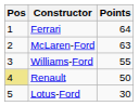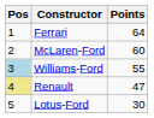 <table class="wikitable" style="font-size: 95%;">
 <tr>
 <th>Pos</th>
 <th>Constructor</th>
 <th>Points</th>
 </tr>
 <tr>
 <td>1</td>
 <td> <a href='#'>Ferrari</a></td>
 <td align="right">64</td>
 </tr>
 <tr>
 <td>2</td>
 <td> <a href='#'>McLaren</a>-<a href='#'>Ford</a></td>
-<td align="right">63</td>
+<td align="right">60</td>
 </tr>
 <tr>
-<td>3</td>
+<td style="background: lightblue;">3</td>
 <td> <a href='#'>Williams</a>-<a href='#'>Ford</a></td>
 <td align="right">55</td>
 </tr>
 <tr>
 <td style="background: khaki;">4</td>
 <td> <a href='#'>Renault</a></td>
-<td align="right">50</td>
+<td align="right">47</td>
 </tr>
 <tr>
 <td>5</td>
 <td> <a href='#'>Lotus</a>-<a href='#'>Ford</a></td>
 <td align="right">30</td>
 </tr>
 </table>
